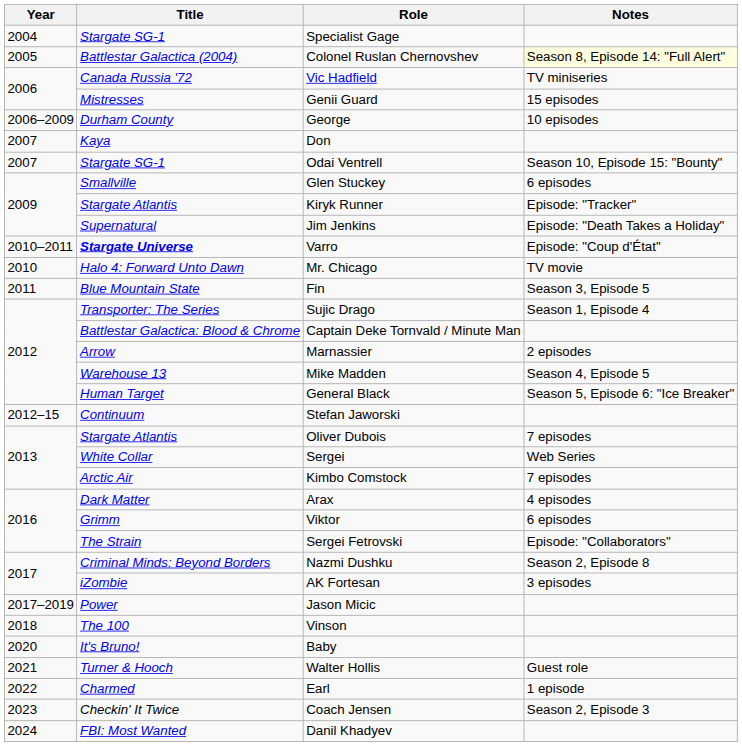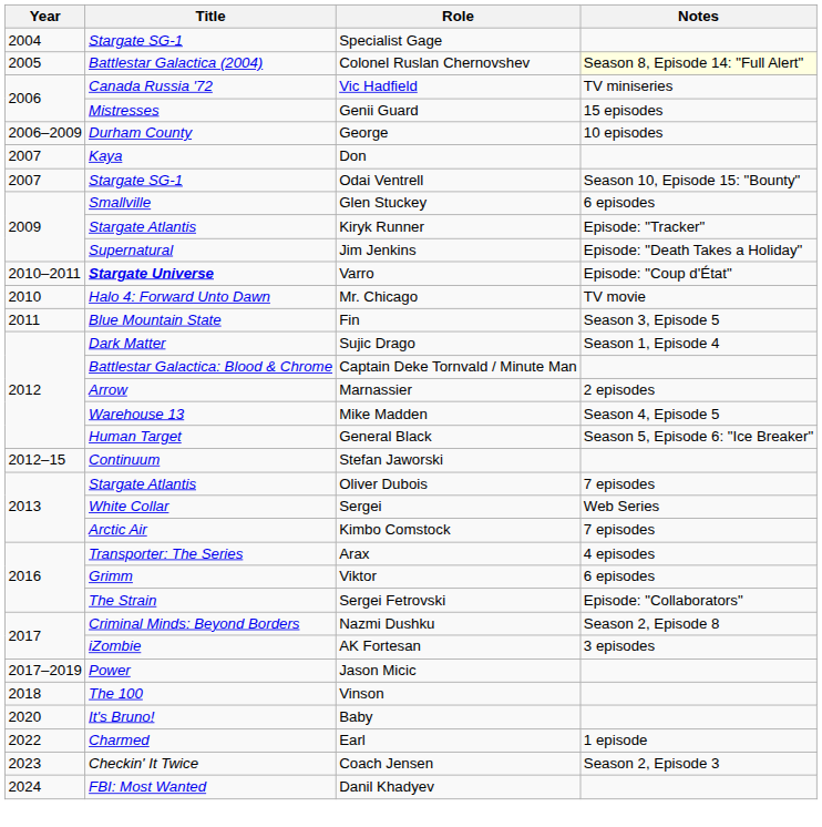 <table class="wikitable sortable">
 <tr>
 <th>Year</th>
 <th>Title</th>
 <th>Role</th>
 <th class="unsortable">Notes</th>
 </tr>
 <tr>
 <td>2004</td>
 <td><em><a href='#'>Stargate SG-1</a></em></td>
 <td>Specialist Gage</td>
 <td></td>
 </tr>
 <tr>
 <td>2005</td>
 <td><em><a href='#'>Battlestar Galactica (2004)</a></em></td>
 <td>Colonel Ruslan Chernovshev</td>
 <td style="background: lightyellow;">Season 8, Episode 14: "Full Alert"</td>
 </tr>
 <tr>
 <td rowspan=2>2006</td>
 <td><em><a href='#'>Canada Russia '72</a></em></td>
 <td><a href='#'>Vic Hadfield</a></td>
 <td>TV miniseries</td>
 </tr>
 <tr>
 <td><em><a href='#'>Mistresses</a></em></td>
 <td>Genii Guard</td>
 <td>15 episodes</td>
 </tr>
 <tr>
 <td>2006–2009</td>
 <td><em><a href='#'>Durham County</a></em></td>
 <td>George</td>
 <td>10 episodes</td>
 </tr>
 <tr>
 <td>2007</td>
 <td><em><a href='#'>Kaya</a></em></td>
 <td>Don</td>
 <td></td>
 </tr>
 <tr>
 <td>2007</td>
 <td><em><a href='#'>Stargate SG-1</a></em></td>
 <td>Odai Ventrell</td>
 <td>Season 10, Episode 15: "Bounty"</td>
 </tr>
 <tr>
 <td rowspan=3>2009</td>
 <td><em><a href='#'>Smallville</a></em></td>
 <td>Glen Stuckey</td>
 <td>6 episodes</td>
 </tr>
 <tr>
 <td><em><a href='#'>Stargate Atlantis</a></em></td>
 <td>Kiryk Runner</td>
 <td>Episode: "Tracker"</td>
 </tr>
 <tr>
 <td><em><a href='#'>Supernatural</a></em></td>
 <td>Jim Jenkins</td>
 <td>Episode: "Death Takes a Holiday"</td>
 </tr>
 <tr>
 <td>2010–2011</td>
 <td><strong><em><a href='#'>Stargate Universe</a></em></strong></td>
 <td>Varro</td>
 <td>Episode: "Coup d'État"</td>
 </tr>
 <tr>
 <td>2010</td>
 <td><em><a href='#'>Halo 4: Forward Unto Dawn</a></em></td>
 <td>Mr. Chicago</td>
 <td>TV movie</td>
 </tr>
 <tr>
 <td>2011</td>
 <td><em><a href='#'>Blue Mountain State</a></em></td>
 <td>Fin</td>
 <td>Season 3, Episode 5</td>
 </tr>
 <tr>
 <td rowspan=5>2012</td>
-<td><em><a href='#'>Transporter: The Series</a></em></td>
+<td><em><a href='#'>Dark Matter</a></em></td>
 <td>Sujic Drago</td>
 <td>Season 1, Episode 4</td>
 </tr>
 <tr>
 <td><em><a href='#'>Battlestar Galactica: Blood & Chrome</a></em></td>
 <td>Captain Deke Tornvald / Minute Man</td>
 <td></td>
 </tr>
 <tr>
 <td><em><a href='#'>Arrow</a></em></td>
 <td>Marnassier</td>
 <td>2 episodes</td>
 </tr>
 <tr>
 <td><em><a href='#'>Warehouse 13</a></em></td>
 <td>Mike Madden</td>
 <td>Season 4, Episode 5</td>
 </tr>
 <tr>
 <td><em><a href='#'>Human Target</a></em></td>
 <td>General Black</td>
 <td>Season 5, Episode 6: "Ice Breaker"</td>
 </tr>
 <tr>
 <td>2012–15</td>
 <td><em><a href='#'>Continuum</a></em></td>
 <td>Stefan Jaworski</td>
 <td></td>
 </tr>
 <tr>
 <td rowspan=3>2013</td>
 <td><em><a href='#'>Stargate Atlantis</a></em></td>
 <td>Oliver Dubois</td>
 <td>7 episodes</td>
 </tr>
 <tr>
 <td><em><a href='#'>White Collar</a></em></td>
 <td>Sergei</td>
 <td>Web Series</td>
 </tr>
 <tr>
 <td><em><a href='#'>Arctic Air</a></em></td>
 <td>Kimbo Comstock</td>
 <td>7 episodes</td>
 </tr>
 <tr>
 <td rowspan=3>2016</td>
-<td><em><a href='#'>Dark Matter</a></em></td>
+<td><em><a href='#'>Transporter: The Series</a></em></td>
 <td>Arax</td>
 <td>4 episodes</td>
 </tr>
 <tr>
 <td><em><a href='#'>Grimm</a></em></td>
 <td>Viktor</td>
 <td>6 episodes</td>
 </tr>
 <tr>
 <td data-sort-value="Strain, The"><em><a href='#'>The Strain</a></em></td>
 <td>Sergei Fetrovski</td>
 <td>Episode: "Collaborators"</td>
 </tr>
 <tr>
 <td rowspan=2>2017</td>
 <td><em><a href='#'>Criminal Minds: Beyond Borders</a></em></td>
 <td>Nazmi Dushku</td>
 <td>Season 2, Episode 8</td>
 </tr>
 <tr>
 <td><em><a href='#'>iZombie</a></em></td>
 <td>AK Fortesan</td>
 <td>3 episodes</td>
 </tr>
 <tr>
 <td>2017–2019</td>
 <td><em><a href='#'>Power</a></em></td>
 <td>Jason Micic</td>
 <td></td>
 </tr>
 <tr>
 <td>2018</td>
 <td data-sort-value="100, The"><em><a href='#'>The 100</a></em></td>
 <td>Vinson</td>
 <td></td>
 </tr>
 <tr>
 <td>2020</td>
 <td><em><a href='#'>It's Bruno!</a></em></td>
 <td>Baby</td>
 <td></td>
 </tr>
 <tr>
-<td>2021</td>
-<td><a href='#'><em>Turner & Hooch</em></a></td>
-<td>Walter Hollis</td>
-<td>Guest role</td>
-</tr>
-<tr>
 <td>2022</td>
 <td><em><a href='#'>Charmed</a></em></td>
 <td>Earl</td>
 <td>1 episode</td>
 </tr>
 <tr>
 <td>2023</td>
 <td><em>Checkin' It Twice</em></td>
 <td>Coach Jensen</td>
 <td>Season 2, Episode 3</td>
 </tr>
 <tr>
 <td>2024</td>
 <td><em><a href='#'>FBI: Most Wanted</a></em></td>
 <td>Danil Khadyev</td>
 <td></td>
 </tr>
 </table>
